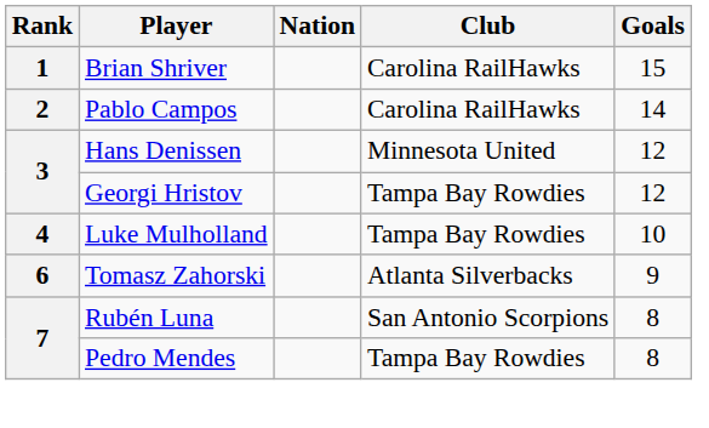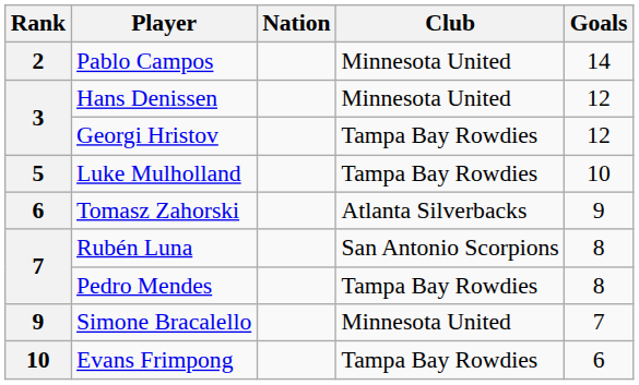 <table class="wikitable">
 <tr>
 <th>Rank</th>
 <th>Player</th>
 <th>Nation</th>
 <th>Club</th>
 <th>Goals</th>
 </tr>
 <tr>
-<th>1</th>
-<td><a href='#'>Brian Shriver</a></td>
-<td></td>
-<td>Carolina RailHawks</td>
-<td style="text-align:center;">15</td>
-</tr>
-<tr>
 <th>2</th>
 <td><a href='#'>Pablo Campos</a></td>
 <td></td>
-<td>Carolina RailHawks</td>
+<td>Minnesota United</td>
 <td style="text-align:center;">14</td>
 </tr>
 <tr>
 <th rowspan="2">3</th>
 <td><a href='#'>Hans Denissen</a></td>
 <td></td>
 <td>Minnesota United</td>
 <td style="text-align:center;">12</td>
 </tr>
 <tr>
 <td><a href='#'>Georgi Hristov</a></td>
 <td></td>
 <td>Tampa Bay Rowdies</td>
 <td style="text-align:center;">12</td>
 </tr>
 <tr>
-<th>4</th>
+<th>5</th>
 <td><a href='#'>Luke Mulholland</a></td>
 <td></td>
 <td>Tampa Bay Rowdies</td>
 <td style="text-align:center;">10</td>
 </tr>
 <tr>
 <th>6</th>
 <td><a href='#'>Tomasz Zahorski</a></td>
 <td></td>
 <td>Atlanta Silverbacks</td>
 <td style="text-align:center;">9</td>
 </tr>
 <tr>
 <th rowspan="2">7</th>
 <td><a href='#'>Rubén Luna</a></td>
 <td></td>
 <td>San Antonio Scorpions</td>
 <td style="text-align:center;">8</td>
 </tr>
 <tr>
 <td><a href='#'>Pedro Mendes</a></td>
 <td></td>
 <td>Tampa Bay Rowdies</td>
 <td style="text-align:center;">8</td>
 </tr>
+<tr>
+<th>9</th>
+<td><a href='#'>Simone Bracalello</a></td>
+<td></td>
+<td>Minnesota United</td>
+<td style="text-align:center;">7</td>
+</tr>
+<tr>
+<th>10</th>
+<td><a href='#'>Evans Frimpong</a></td>
+<td></td>
+<td>Tampa Bay Rowdies</td>
+<td style="text-align:center;">6</td>
+</tr>
 </table>
